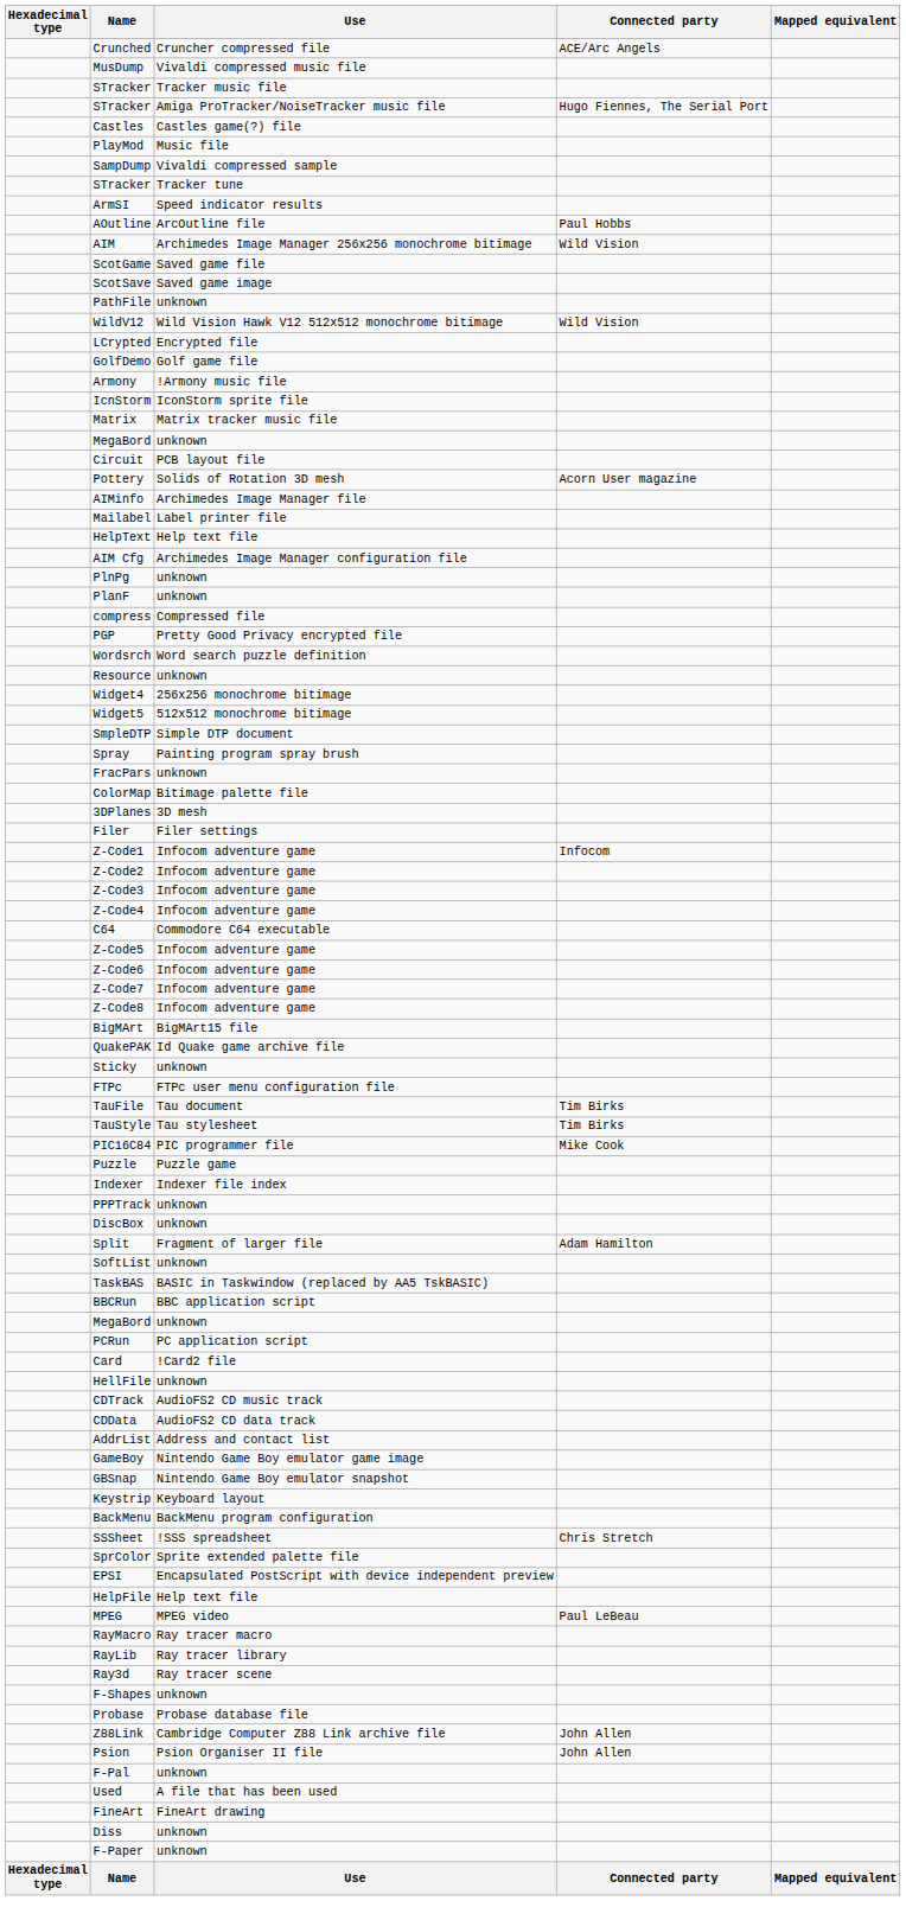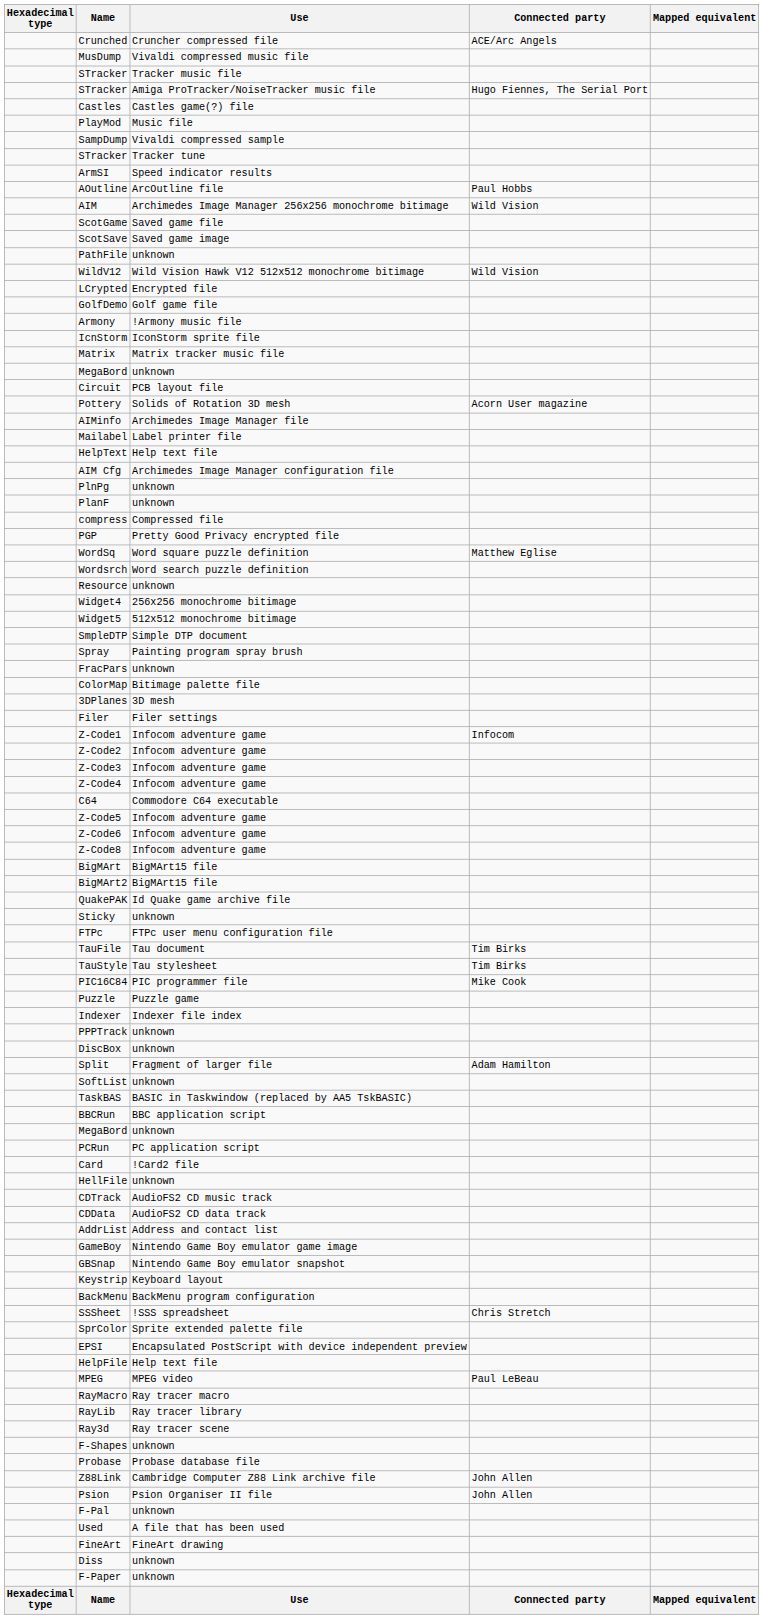 <table class="wikitable sortable" style="width: auto;">
 <tr>
 <th>Hexadecimal<br>type</th>
 <th>Name</th>
 <th>Use</th>
 <th>Connected party</th>
 <th>Mapped equivalent</th>
 </tr>
 <tr>
 <td></td>
 <td>Crunched</td>
 <td>Cruncher compressed file</td>
 <td>ACE/Arc Angels</td>
 <td></td>
 </tr>
 <tr>
 <td></td>
 <td>MusDump</td>
 <td>Vivaldi compressed music file</td>
 <td></td>
 <td></td>
 </tr>
 <tr>
 <td></td>
 <td>STracker</td>
 <td>Tracker music file</td>
 <td></td>
 <td></td>
 </tr>
 <tr>
 <td></td>
 <td>STracker</td>
 <td>Amiga ProTracker/NoiseTracker music file</td>
 <td>Hugo Fiennes, The Serial Port</td>
 <td></td>
 </tr>
 <tr>
 <td></td>
 <td>Castles</td>
 <td>Castles game(?) file</td>
 <td></td>
 <td></td>
 </tr>
 <tr>
 <td></td>
 <td>PlayMod</td>
 <td>Music file</td>
 <td></td>
 <td></td>
 </tr>
 <tr>
 <td></td>
 <td>SampDump</td>
 <td>Vivaldi compressed sample</td>
 <td></td>
 <td></td>
 </tr>
 <tr>
 <td></td>
 <td>STracker</td>
 <td>Tracker tune</td>
 <td></td>
 <td></td>
 </tr>
 <tr>
 <td></td>
 <td>ArmSI</td>
 <td>Speed indicator results</td>
 <td></td>
 <td></td>
 </tr>
 <tr>
 <td></td>
 <td>AOutline</td>
 <td>ArcOutline file</td>
 <td>Paul Hobbs</td>
 <td></td>
 </tr>
 <tr>
 <td></td>
 <td>AIM</td>
 <td>Archimedes Image Manager 256x256 monochrome bitimage</td>
 <td>Wild Vision</td>
 <td></td>
 </tr>
 <tr>
 <td></td>
 <td>ScotGame</td>
 <td>Saved game file</td>
 <td></td>
 <td></td>
 </tr>
 <tr>
 <td></td>
 <td>ScotSave</td>
 <td>Saved game image</td>
 <td></td>
 <td></td>
 </tr>
 <tr>
 <td></td>
 <td>PathFile</td>
 <td>unknown</td>
 <td></td>
 <td></td>
 </tr>
 <tr>
 <td></td>
 <td>WildV12</td>
 <td>Wild Vision Hawk V12 512x512 monochrome bitimage</td>
 <td>Wild Vision</td>
 <td></td>
 </tr>
 <tr>
 <td></td>
 <td>LCrypted</td>
 <td>Encrypted file</td>
 <td></td>
 <td></td>
 </tr>
 <tr>
 <td></td>
 <td>GolfDemo</td>
 <td>Golf game file</td>
 <td></td>
 <td></td>
 </tr>
 <tr>
 <td></td>
 <td>Armony</td>
 <td>!Armony music file</td>
 <td></td>
 <td></td>
 </tr>
 <tr>
 <td></td>
 <td>IcnStorm</td>
 <td>IconStorm sprite file</td>
 <td></td>
 <td></td>
 </tr>
 <tr>
 <td></td>
 <td>Matrix</td>
 <td>Matrix tracker music file</td>
 <td></td>
 <td></td>
 </tr>
 <tr>
 <td></td>
 <td>MegaBord</td>
 <td>unknown</td>
 <td></td>
 <td></td>
 </tr>
 <tr>
 <td></td>
 <td>Circuit</td>
 <td>PCB layout file</td>
 <td></td>
 <td></td>
 </tr>
 <tr>
 <td></td>
 <td>Pottery</td>
 <td>Solids of Rotation 3D mesh</td>
 <td>Acorn User magazine</td>
 <td></td>
 </tr>
 <tr>
 <td></td>
 <td>AIMinfo</td>
 <td>Archimedes Image Manager file</td>
 <td></td>
 <td></td>
 </tr>
 <tr>
 <td></td>
 <td>Mailabel</td>
 <td>Label printer file</td>
 <td></td>
 <td></td>
 </tr>
 <tr>
 <td></td>
 <td>HelpText</td>
 <td>Help text file</td>
 <td></td>
 <td></td>
 </tr>
 <tr>
 <td></td>
 <td>AIM Cfg</td>
 <td>Archimedes Image Manager configuration file</td>
 <td></td>
 <td></td>
 </tr>
 <tr>
 <td></td>
 <td>PlnPg</td>
 <td>unknown</td>
 <td></td>
 <td></td>
 </tr>
 <tr>
 <td></td>
 <td>PlanF</td>
 <td>unknown</td>
 <td></td>
 <td></td>
 </tr>
 <tr>
 <td></td>
 <td>compress</td>
 <td>Compressed file</td>
 <td></td>
 <td></td>
 </tr>
 <tr>
 <td></td>
 <td>PGP</td>
 <td>Pretty Good Privacy encrypted file</td>
 <td></td>
 <td></td>
 </tr>
 <tr>
 <td></td>
+<td>WordSq</td>
+<td>Word square puzzle definition</td>
+<td>Matthew Eglise</td>
+<td></td>
+</tr>
+<tr>
+<td></td>
 <td>Wordsrch</td>
 <td>Word search puzzle definition</td>
 <td></td>
 <td></td>
 </tr>
 <tr>
 <td></td>
 <td>Resource</td>
 <td>unknown</td>
 <td></td>
 <td></td>
 </tr>
 <tr>
 <td></td>
 <td>Widget4</td>
 <td>256x256 monochrome bitimage</td>
 <td></td>
 <td></td>
 </tr>
 <tr>
 <td></td>
 <td>Widget5</td>
 <td>512x512 monochrome bitimage</td>
 <td></td>
 <td></td>
 </tr>
 <tr>
 <td></td>
 <td>SmpleDTP</td>
 <td>Simple DTP document</td>
 <td></td>
 <td></td>
 </tr>
 <tr>
 <td></td>
 <td>Spray</td>
 <td>Painting program spray brush</td>
 <td></td>
 <td></td>
 </tr>
 <tr>
 <td></td>
 <td>FracPars</td>
 <td>unknown</td>
 <td></td>
 <td></td>
 </tr>
 <tr>
 <td></td>
 <td>ColorMap</td>
 <td>Bitimage palette file</td>
 <td></td>
 <td></td>
 </tr>
 <tr>
 <td></td>
 <td>3DPlanes</td>
 <td>3D mesh</td>
 <td></td>
 <td></td>
 </tr>
 <tr>
 <td></td>
 <td>Filer</td>
 <td>Filer settings</td>
 <td></td>
 <td></td>
 </tr>
 <tr>
 <td></td>
 <td>Z-Code1</td>
 <td>Infocom adventure game</td>
 <td>Infocom</td>
 <td></td>
 </tr>
 <tr>
 <td></td>
 <td>Z-Code2</td>
 <td>Infocom adventure game</td>
 <td></td>
 <td></td>
 </tr>
 <tr>
 <td></td>
 <td>Z-Code3</td>
 <td>Infocom adventure game</td>
 <td></td>
 <td></td>
 </tr>
 <tr>
 <td></td>
 <td>Z-Code4</td>
 <td>Infocom adventure game</td>
 <td></td>
 <td></td>
 </tr>
 <tr>
 <td></td>
 <td>C64</td>
 <td>Commodore C64 executable</td>
 <td></td>
 <td></td>
 </tr>
 <tr>
 <td></td>
 <td>Z-Code5</td>
 <td>Infocom adventure game</td>
 <td></td>
 <td></td>
 </tr>
 <tr>
 <td></td>
 <td>Z-Code6</td>
 <td>Infocom adventure game</td>
 <td></td>
 <td></td>
 </tr>
 <tr>
 <td></td>
-<td>Z-Code7</td>
-<td>Infocom adventure game</td>
-<td></td>
-<td></td>
-</tr>
-<tr>
-<td></td>
 <td>Z-Code8</td>
 <td>Infocom adventure game</td>
 <td></td>
 <td></td>
 </tr>
 <tr>
 <td></td>
 <td>BigMArt</td>
+<td>BigMArt15 file</td>
+<td></td>
+<td></td>
+</tr>
+<tr>
+<td></td>
+<td>BigMArt2</td>
 <td>BigMArt15 file</td>
 <td></td>
 <td></td>
 </tr>
 <tr>
 <td></td>
 <td>QuakePAK</td>
 <td>Id Quake game archive file</td>
 <td></td>
 <td></td>
 </tr>
 <tr>
 <td></td>
 <td>Sticky</td>
 <td>unknown</td>
 <td></td>
 <td></td>
 </tr>
 <tr>
 <td></td>
 <td>FTPc</td>
 <td>FTPc user menu configuration file</td>
 <td></td>
 <td></td>
 </tr>
 <tr>
 <td></td>
 <td>TauFile</td>
 <td>Tau document</td>
 <td>Tim Birks</td>
 <td></td>
 </tr>
 <tr>
 <td></td>
 <td>TauStyle</td>
 <td>Tau stylesheet</td>
 <td>Tim Birks</td>
 <td></td>
 </tr>
 <tr>
 <td></td>
 <td>PIC16C84</td>
 <td>PIC programmer file</td>
 <td>Mike Cook</td>
 <td></td>
 </tr>
 <tr>
 <td></td>
 <td>Puzzle</td>
 <td>Puzzle game</td>
 <td></td>
 <td></td>
 </tr>
 <tr>
 <td></td>
 <td>Indexer</td>
 <td>Indexer file index</td>
 <td></td>
 <td></td>
 </tr>
 <tr>
 <td></td>
 <td>PPPTrack</td>
 <td>unknown</td>
 <td></td>
 <td></td>
 </tr>
 <tr>
 <td></td>
 <td>DiscBox</td>
 <td>unknown</td>
 <td></td>
 <td></td>
 </tr>
 <tr>
 <td></td>
 <td>Split</td>
 <td>Fragment of larger file</td>
 <td>Adam Hamilton</td>
 <td></td>
 </tr>
 <tr>
 <td></td>
 <td>SoftList</td>
 <td>unknown</td>
 <td></td>
 <td></td>
 </tr>
 <tr>
 <td></td>
 <td>TaskBAS</td>
 <td>BASIC in Taskwindow (replaced by AA5 TskBASIC)</td>
 <td></td>
 <td></td>
 </tr>
 <tr>
 <td></td>
 <td>BBCRun</td>
 <td>BBC application script</td>
 <td></td>
 <td></td>
 </tr>
 <tr>
 <td></td>
 <td>MegaBord</td>
 <td>unknown</td>
 <td></td>
 <td></td>
 </tr>
 <tr>
 <td></td>
 <td>PCRun</td>
 <td>PC application script</td>
 <td></td>
 <td></td>
 </tr>
 <tr>
 <td></td>
 <td>Card</td>
 <td>!Card2 file</td>
 <td></td>
 <td></td>
 </tr>
 <tr>
 <td></td>
 <td>HellFile</td>
 <td>unknown</td>
 <td></td>
 <td></td>
 </tr>
 <tr>
 <td></td>
 <td>CDTrack</td>
 <td>AudioFS2 CD music track</td>
 <td></td>
 <td></td>
 </tr>
 <tr>
 <td></td>
 <td>CDData</td>
 <td>AudioFS2 CD data track</td>
 <td></td>
 <td></td>
 </tr>
 <tr>
 <td></td>
 <td>AddrList</td>
 <td>Address and contact list</td>
 <td></td>
 <td></td>
 </tr>
 <tr>
 <td></td>
 <td>GameBoy</td>
 <td>Nintendo Game Boy emulator game image</td>
 <td></td>
 <td></td>
 </tr>
 <tr>
 <td></td>
 <td>GBSnap</td>
 <td>Nintendo Game Boy emulator snapshot</td>
 <td></td>
 <td></td>
 </tr>
 <tr>
 <td></td>
 <td>Keystrip</td>
 <td>Keyboard layout</td>
 <td></td>
 <td></td>
 </tr>
 <tr>
 <td></td>
 <td>BackMenu</td>
 <td>BackMenu program configuration</td>
 <td></td>
 <td></td>
 </tr>
 <tr>
 <td></td>
 <td>SSSheet</td>
 <td>!SSS spreadsheet</td>
 <td>Chris Stretch</td>
 <td></td>
 </tr>
 <tr>
 <td></td>
 <td>SprColor</td>
 <td>Sprite extended palette file</td>
 <td></td>
 <td></td>
 </tr>
 <tr>
 <td></td>
 <td>EPSI</td>
 <td>Encapsulated PostScript with device independent preview</td>
 <td></td>
 <td></td>
 </tr>
 <tr>
 <td></td>
 <td>HelpFile</td>
 <td>Help text file</td>
 <td></td>
 <td></td>
 </tr>
 <tr>
 <td></td>
 <td>MPEG</td>
 <td>MPEG video</td>
 <td>Paul LeBeau</td>
 <td></td>
 </tr>
 <tr>
 <td></td>
 <td>RayMacro</td>
 <td>Ray tracer macro</td>
 <td></td>
 <td></td>
 </tr>
 <tr>
 <td></td>
 <td>RayLib</td>
 <td>Ray tracer library</td>
 <td></td>
 <td></td>
 </tr>
 <tr>
 <td></td>
 <td>Ray3d</td>
 <td>Ray tracer scene</td>
 <td></td>
 <td></td>
 </tr>
 <tr>
 <td></td>
 <td>F-Shapes</td>
 <td>unknown</td>
 <td></td>
 <td></td>
 </tr>
 <tr>
 <td></td>
 <td>Probase</td>
 <td>Probase database file</td>
 <td></td>
 <td></td>
 </tr>
 <tr>
 <td></td>
 <td>Z88Link</td>
 <td>Cambridge Computer Z88 Link archive file</td>
 <td>John Allen</td>
 <td></td>
 </tr>
 <tr>
 <td></td>
 <td>Psion</td>
 <td>Psion Organiser II file</td>
 <td>John Allen</td>
 <td></td>
 </tr>
 <tr>
 <td></td>
 <td>F-Pal</td>
 <td>unknown</td>
 <td></td>
 <td></td>
 </tr>
 <tr>
 <td></td>
 <td>Used</td>
 <td>A file that has been used</td>
 <td></td>
 <td></td>
 </tr>
 <tr>
 <td></td>
 <td>FineArt</td>
 <td>FineArt drawing</td>
 <td></td>
 <td></td>
 </tr>
 <tr>
 <td></td>
 <td>Diss</td>
 <td>unknown</td>
 <td></td>
 <td></td>
 </tr>
 <tr>
 <td></td>
 <td>F-Paper</td>
 <td>unknown</td>
 <td></td>
 <td></td>
 </tr>
 <tr>
 <th>Hexadecimal<br>type</th>
 <th>Name</th>
 <th>Use</th>
 <th>Connected party</th>
 <th>Mapped equivalent</th>
 </tr>
 </table>
